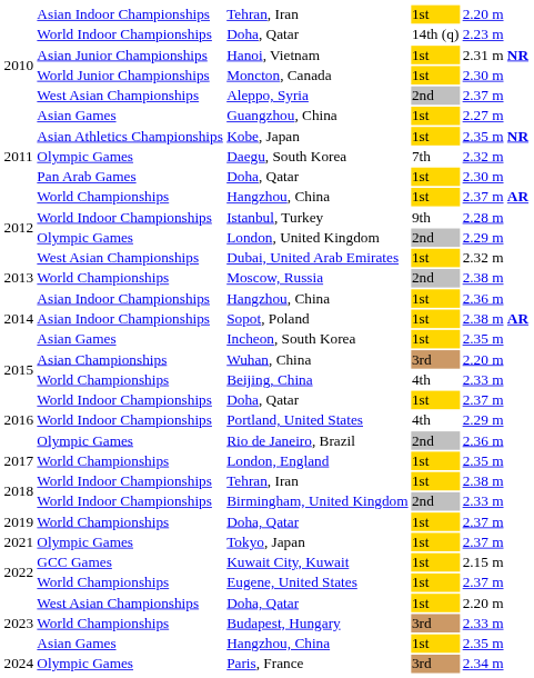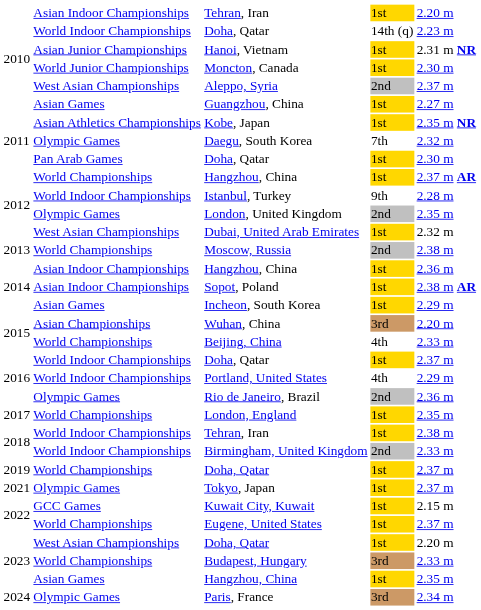 <table>
 <tr>
 <td rowspan=6>2010</td>
 <td><a href='#'>Asian Indoor Championships</a></td>
 <td><a href='#'>Tehran</a>, Iran</td>
 <td bgcolor=gold>1st</td>
 <td><a href='#'>2.20 m</a></td>
 </tr>
 <tr>
 <td><a href='#'>World Indoor Championships</a></td>
 <td><a href='#'>Doha</a>, Qatar</td>
 <td>14th (q)</td>
 <td><a href='#'>2.23 m</a></td>
 </tr>
 <tr>
 <td><a href='#'>Asian Junior Championships</a></td>
 <td><a href='#'>Hanoi</a>, Vietnam</td>
 <td bgcolor=gold>1st</td>
 <td>2.31 m <strong><a href='#'>NR</a></strong></td>
 </tr>
 <tr>
 <td><a href='#'>World Junior Championships</a></td>
 <td><a href='#'>Moncton</a>, Canada</td>
 <td bgcolor=gold>1st</td>
 <td><a href='#'>2.30 m</a></td>
 </tr>
 <tr>
 <td><a href='#'>West Asian Championships</a></td>
 <td><a href='#'>Aleppo, Syria</a></td>
 <td bgcolor=silver>2nd</td>
 <td><a href='#'>2.37 m</a></td>
 </tr>
 <tr>
 <td><a href='#'>Asian Games</a></td>
 <td><a href='#'>Guangzhou</a>, China</td>
 <td bgcolor=gold>1st</td>
 <td><a href='#'>2.27 m</a></td>
 </tr>
 <tr>
 <td rowspan=3>2011</td>
 <td><a href='#'>Asian Athletics Championships</a></td>
 <td><a href='#'>Kobe</a>, Japan</td>
 <td bgcolor=gold>1st</td>
 <td><a href='#'>2.35 m</a> <strong><a href='#'>NR</a></strong></td>
 </tr>
 <tr>
 <td><a href='#'>Olympic Games</a></td>
 <td><a href='#'>Daegu</a>, South Korea</td>
 <td>7th</td>
 <td><a href='#'>2.32 m</a></td>
 </tr>
 <tr>
 <td><a href='#'>Pan Arab Games</a></td>
 <td><a href='#'>Doha</a>, Qatar</td>
 <td bgcolor=gold>1st</td>
 <td><a href='#'>2.30 m</a></td>
 </tr>
 <tr>
 <td rowspan=4>2012</td>
 <td><a href='#'>World Championships</a></td>
 <td><a href='#'>Hangzhou</a>, China</td>
 <td bgcolor=gold>1st</td>
 <td><a href='#'>2.37 m</a> <strong><a href='#'>AR</a></strong></td>
 </tr>
 <tr>
 <td><a href='#'>World Indoor Championships</a></td>
 <td><a href='#'>Istanbul</a>, Turkey</td>
 <td>9th</td>
 <td><a href='#'>2.28 m</a></td>
 </tr>
 <tr>
 <td><a href='#'>Olympic Games</a></td>
 <td><a href='#'>London</a>, United Kingdom</td>
 <td bgcolor=silver>2nd</td>
-<td><a href='#'>2.29 m</a></td>
+<td><a href='#'>2.35 m</a></td>
 </tr>
 <tr>
 <td><a href='#'>West Asian Championships</a></td>
 <td><a href='#'>Dubai, United Arab Emirates</a></td>
 <td bgcolor=gold>1st</td>
 <td>2.32 m</td>
 </tr>
 <tr>
 <td>2013</td>
 <td><a href='#'>World Championships</a></td>
 <td><a href='#'>Moscow, Russia</a></td>
 <td bgcolor=silver>2nd</td>
 <td><a href='#'>2.38 m</a></td>
 </tr>
 <tr>
 <td rowspan=3>2014</td>
 <td><a href='#'>Asian Indoor Championships</a></td>
 <td><a href='#'>Hangzhou</a>, China</td>
 <td bgcolor=gold>1st</td>
 <td><a href='#'>2.36 m</a></td>
 </tr>
 <tr>
 <td><a href='#'>Asian Indoor Championships</a></td>
 <td><a href='#'>Sopot</a>, Poland</td>
 <td bgcolor=gold>1st</td>
 <td><a href='#'>2.38 m</a> <strong><a href='#'>AR</a></strong></td>
 </tr>
 <tr>
 <td><a href='#'>Asian Games</a></td>
 <td><a href='#'>Incheon</a>, South Korea</td>
 <td bgcolor=gold>1st</td>
-<td><a href='#'>2.35 m</a></td>
+<td><a href='#'>2.29 m</a></td>
 </tr>
 <tr>
 <td rowspan=2>2015</td>
 <td><a href='#'>Asian Championships</a></td>
 <td><a href='#'>Wuhan</a>, China</td>
 <td style="background:#c96;">3rd</td>
 <td><a href='#'>2.20 m</a></td>
 </tr>
 <tr>
 <td><a href='#'>World Championships</a></td>
 <td><a href='#'>Beijing, China</a></td>
 <td>4th</td>
 <td><a href='#'>2.33 m</a></td>
 </tr>
 <tr>
 <td rowspan=3>2016</td>
 <td><a href='#'>World Indoor Championships</a></td>
 <td><a href='#'>Doha</a>, Qatar</td>
 <td bgcolor=gold>1st</td>
 <td><a href='#'>2.37 m</a></td>
 </tr>
 <tr>
 <td><a href='#'>World Indoor Championships</a></td>
 <td><a href='#'>Portland, United States</a></td>
 <td>4th</td>
 <td><a href='#'>2.29 m</a></td>
 </tr>
 <tr>
 <td><a href='#'>Olympic Games</a></td>
 <td><a href='#'>Rio de Janeiro</a>, Brazil</td>
 <td bgcolor=silver>2nd</td>
 <td><a href='#'>2.36 m</a></td>
 </tr>
 <tr>
 <td>2017</td>
 <td><a href='#'>World Championships</a></td>
 <td><a href='#'>London, England</a></td>
 <td bgcolor=gold>1st</td>
 <td><a href='#'>2.35 m</a></td>
 </tr>
 <tr>
 <td rowspan=2>2018</td>
 <td><a href='#'>World Indoor Championships</a></td>
 <td><a href='#'>Tehran</a>, Iran</td>
 <td bgcolor=gold>1st</td>
 <td><a href='#'>2.38 m</a></td>
 </tr>
 <tr>
 <td><a href='#'>World Indoor Championships</a></td>
 <td><a href='#'>Birmingham, United Kingdom</a></td>
 <td bgcolor=silver>2nd</td>
 <td><a href='#'>2.33 m</a></td>
 </tr>
 <tr>
 <td>2019</td>
 <td><a href='#'>World Championships</a></td>
 <td><a href='#'>Doha, Qatar</a></td>
 <td bgcolor=gold>1st</td>
 <td><a href='#'>2.37 m</a></td>
 </tr>
 <tr>
 <td>2021</td>
 <td><a href='#'>Olympic Games</a></td>
 <td><a href='#'>Tokyo</a>, Japan</td>
 <td bgcolor=gold>1st</td>
 <td><a href='#'>2.37 m</a></td>
 </tr>
 <tr>
 <td rowspan=2>2022</td>
 <td><a href='#'>GCC Games</a></td>
 <td><a href='#'>Kuwait City, Kuwait</a></td>
 <td bgcolor=gold>1st</td>
 <td>2.15 m</td>
 </tr>
 <tr>
 <td><a href='#'>World Championships</a></td>
 <td><a href='#'>Eugene, United States</a></td>
 <td bgcolor=gold>1st</td>
 <td><a href='#'>2.37 m</a></td>
 </tr>
 <tr>
 <td rowspan=3>2023</td>
 <td><a href='#'>West Asian Championships</a></td>
 <td><a href='#'>Doha, Qatar</a></td>
 <td bgcolor=gold>1st</td>
 <td>2.20 m</td>
 </tr>
 <tr>
 <td><a href='#'>World Championships</a></td>
 <td><a href='#'>Budapest, Hungary</a></td>
 <td bgcolor=cc9966>3rd</td>
 <td><a href='#'>2.33 m</a></td>
 </tr>
 <tr>
 <td><a href='#'>Asian Games</a></td>
 <td><a href='#'>Hangzhou, China</a></td>
 <td bgcolor=gold>1st</td>
 <td><a href='#'>2.35 m</a></td>
 </tr>
 <tr>
 <td>2024</td>
 <td><a href='#'>Olympic Games</a></td>
 <td><a href='#'>Paris</a>, France</td>
 <td bgcolor=cc9966>3rd</td>
 <td><a href='#'>2.34 m</a></td>
 </tr>
 </table>
